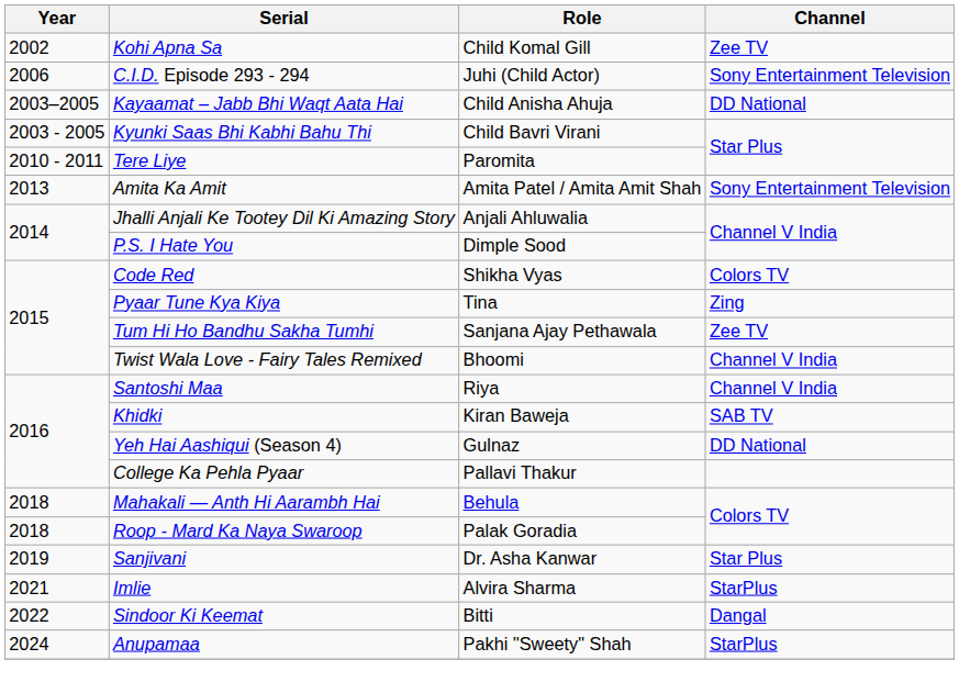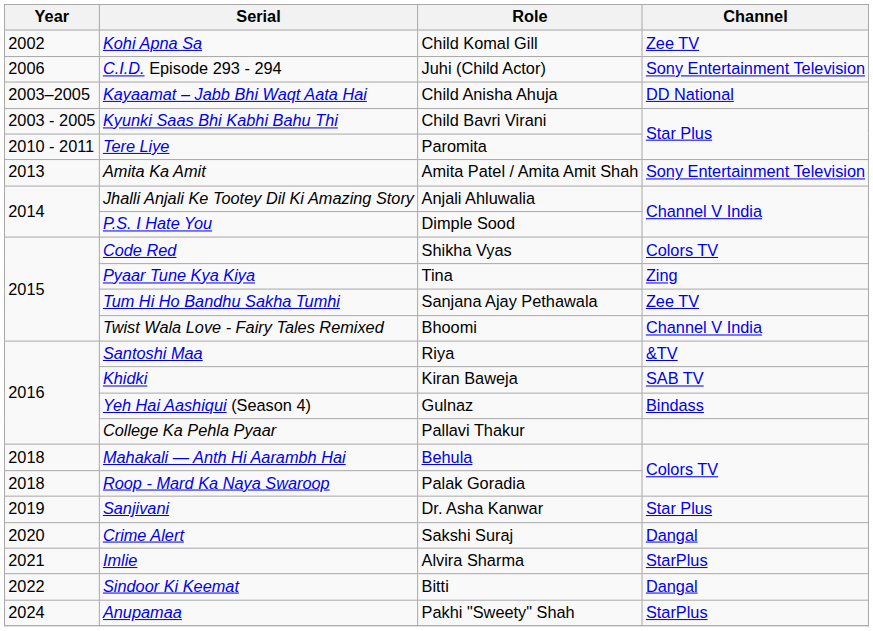 <table class="wikitable sortable">
 <tr>
 <th>Year</th>
 <th>Serial</th>
 <th>Role</th>
 <th>Channel</th>
 </tr>
 <tr>
 <td>2002</td>
 <td><em><a href='#'>Kohi Apna Sa</a></em></td>
 <td>Child Komal Gill</td>
 <td><a href='#'>Zee TV</a></td>
 </tr>
 <tr>
 <td>2006</td>
 <td><em><a href='#'>C.I.D.</a></em> Episode 293 - 294</td>
 <td>Juhi (Child Actor)</td>
 <td><a href='#'>Sony Entertainment Television</a></td>
 </tr>
 <tr>
 <td>2003–2005</td>
 <td><em><a href='#'>Kayaamat – Jabb Bhi Waqt Aata Hai</a></em></td>
 <td>Child Anisha Ahuja</td>
 <td><a href='#'>DD National</a></td>
 </tr>
 <tr>
 <td>2003 - 2005</td>
 <td><em><a href='#'>Kyunki Saas Bhi Kabhi Bahu Thi</a></em></td>
 <td>Child Bavri Virani</td>
 <td rowspan="2"><a href='#'>Star Plus</a></td>
 </tr>
 <tr>
 <td>2010 - 2011</td>
 <td><em><a href='#'>Tere Liye</a></em></td>
 <td>Paromita</td>
 </tr>
 <tr>
 <td>2013</td>
 <td><em>Amita Ka Amit</em></td>
 <td>Amita Patel / Amita Amit Shah</td>
 <td><a href='#'>Sony Entertainment Television</a></td>
 </tr>
 <tr>
 <td rowspan="2">2014</td>
 <td><em>Jhalli Anjali Ke Tootey Dil Ki Amazing Story</em></td>
 <td>Anjali Ahluwalia</td>
 <td rowspan="2"><a href='#'>Channel V India</a></td>
 </tr>
 <tr>
 <td><em><a href='#'>P.S. I Hate You</a></em></td>
 <td>Dimple Sood</td>
 </tr>
 <tr>
 <td rowspan="4">2015</td>
 <td><em><a href='#'>Code Red</a></em></td>
 <td>Shikha Vyas</td>
 <td><a href='#'>Colors TV</a></td>
 </tr>
 <tr>
 <td><em><a href='#'>Pyaar Tune Kya Kiya</a></em></td>
 <td>Tina</td>
 <td><a href='#'>Zing</a></td>
 </tr>
 <tr>
 <td><em><a href='#'>Tum Hi Ho Bandhu Sakha Tumhi</a></em></td>
 <td>Sanjana Ajay Pethawala</td>
 <td><a href='#'>Zee TV</a></td>
 </tr>
 <tr>
 <td><em>Twist Wala Love - Fairy Tales Remixed</em></td>
 <td>Bhoomi</td>
 <td><a href='#'>Channel V India</a></td>
 </tr>
 <tr>
 <td rowspan="4">2016</td>
 <td><em><a href='#'>Santoshi Maa</a></em></td>
 <td>Riya</td>
-<td><a href='#'>Channel V India</a></td>
+<td><a href='#'>&TV</a></td>
 </tr>
 <tr>
 <td><em><a href='#'>Khidki</a></em></td>
 <td>Kiran Baweja</td>
 <td><a href='#'>SAB TV</a></td>
 </tr>
 <tr>
 <td><em><a href='#'>Yeh Hai Aashiqui</a></em> (Season 4)</td>
 <td>Gulnaz</td>
-<td><a href='#'>DD National</a></td>
+<td><a href='#'>Bindass</a></td>
 </tr>
 <tr>
 <td><em>College Ka Pehla Pyaar</em></td>
 <td>Pallavi Thakur</td>
 <td></td>
 </tr>
 <tr>
 <td>2018</td>
 <td><em><a href='#'>Mahakali — Anth Hi Aarambh Hai</a></em></td>
 <td><a href='#'>Behula</a></td>
 <td rowspan="2"><a href='#'>Colors TV</a></td>
 </tr>
 <tr>
 <td>2018</td>
 <td><em><a href='#'>Roop - Mard Ka Naya Swaroop</a></em></td>
 <td>Palak Goradia</td>
 </tr>
 <tr>
 <td>2019</td>
 <td><em><a href='#'>Sanjivani</a></em></td>
 <td>Dr. Asha Kanwar</td>
 <td><a href='#'>Star Plus</a></td>
 </tr>
 <tr>
+<td>2020</td>
+<td><em><a href='#'>Crime Alert</a></em></td>
+<td>Sakshi Suraj</td>
+<td><a href='#'> Dangal</a></td>
+</tr>
+<tr>
 <td>2021</td>
 <td><em><a href='#'>Imlie</a></em></td>
 <td>Alvira Sharma</td>
 <td><a href='#'>StarPlus</a></td>
 </tr>
 <tr>
 <td>2022</td>
 <td><em><a href='#'>Sindoor Ki Keemat</a></em></td>
 <td>Bitti</td>
 <td><a href='#'> Dangal</a></td>
 </tr>
 <tr>
 <td>2024</td>
 <td><em><a href='#'>Anupamaa</a></em></td>
 <td>Pakhi "Sweety" Shah</td>
 <td><a href='#'>StarPlus</a></td>
 </tr>
 <tr>
 </tr>
 </table>
